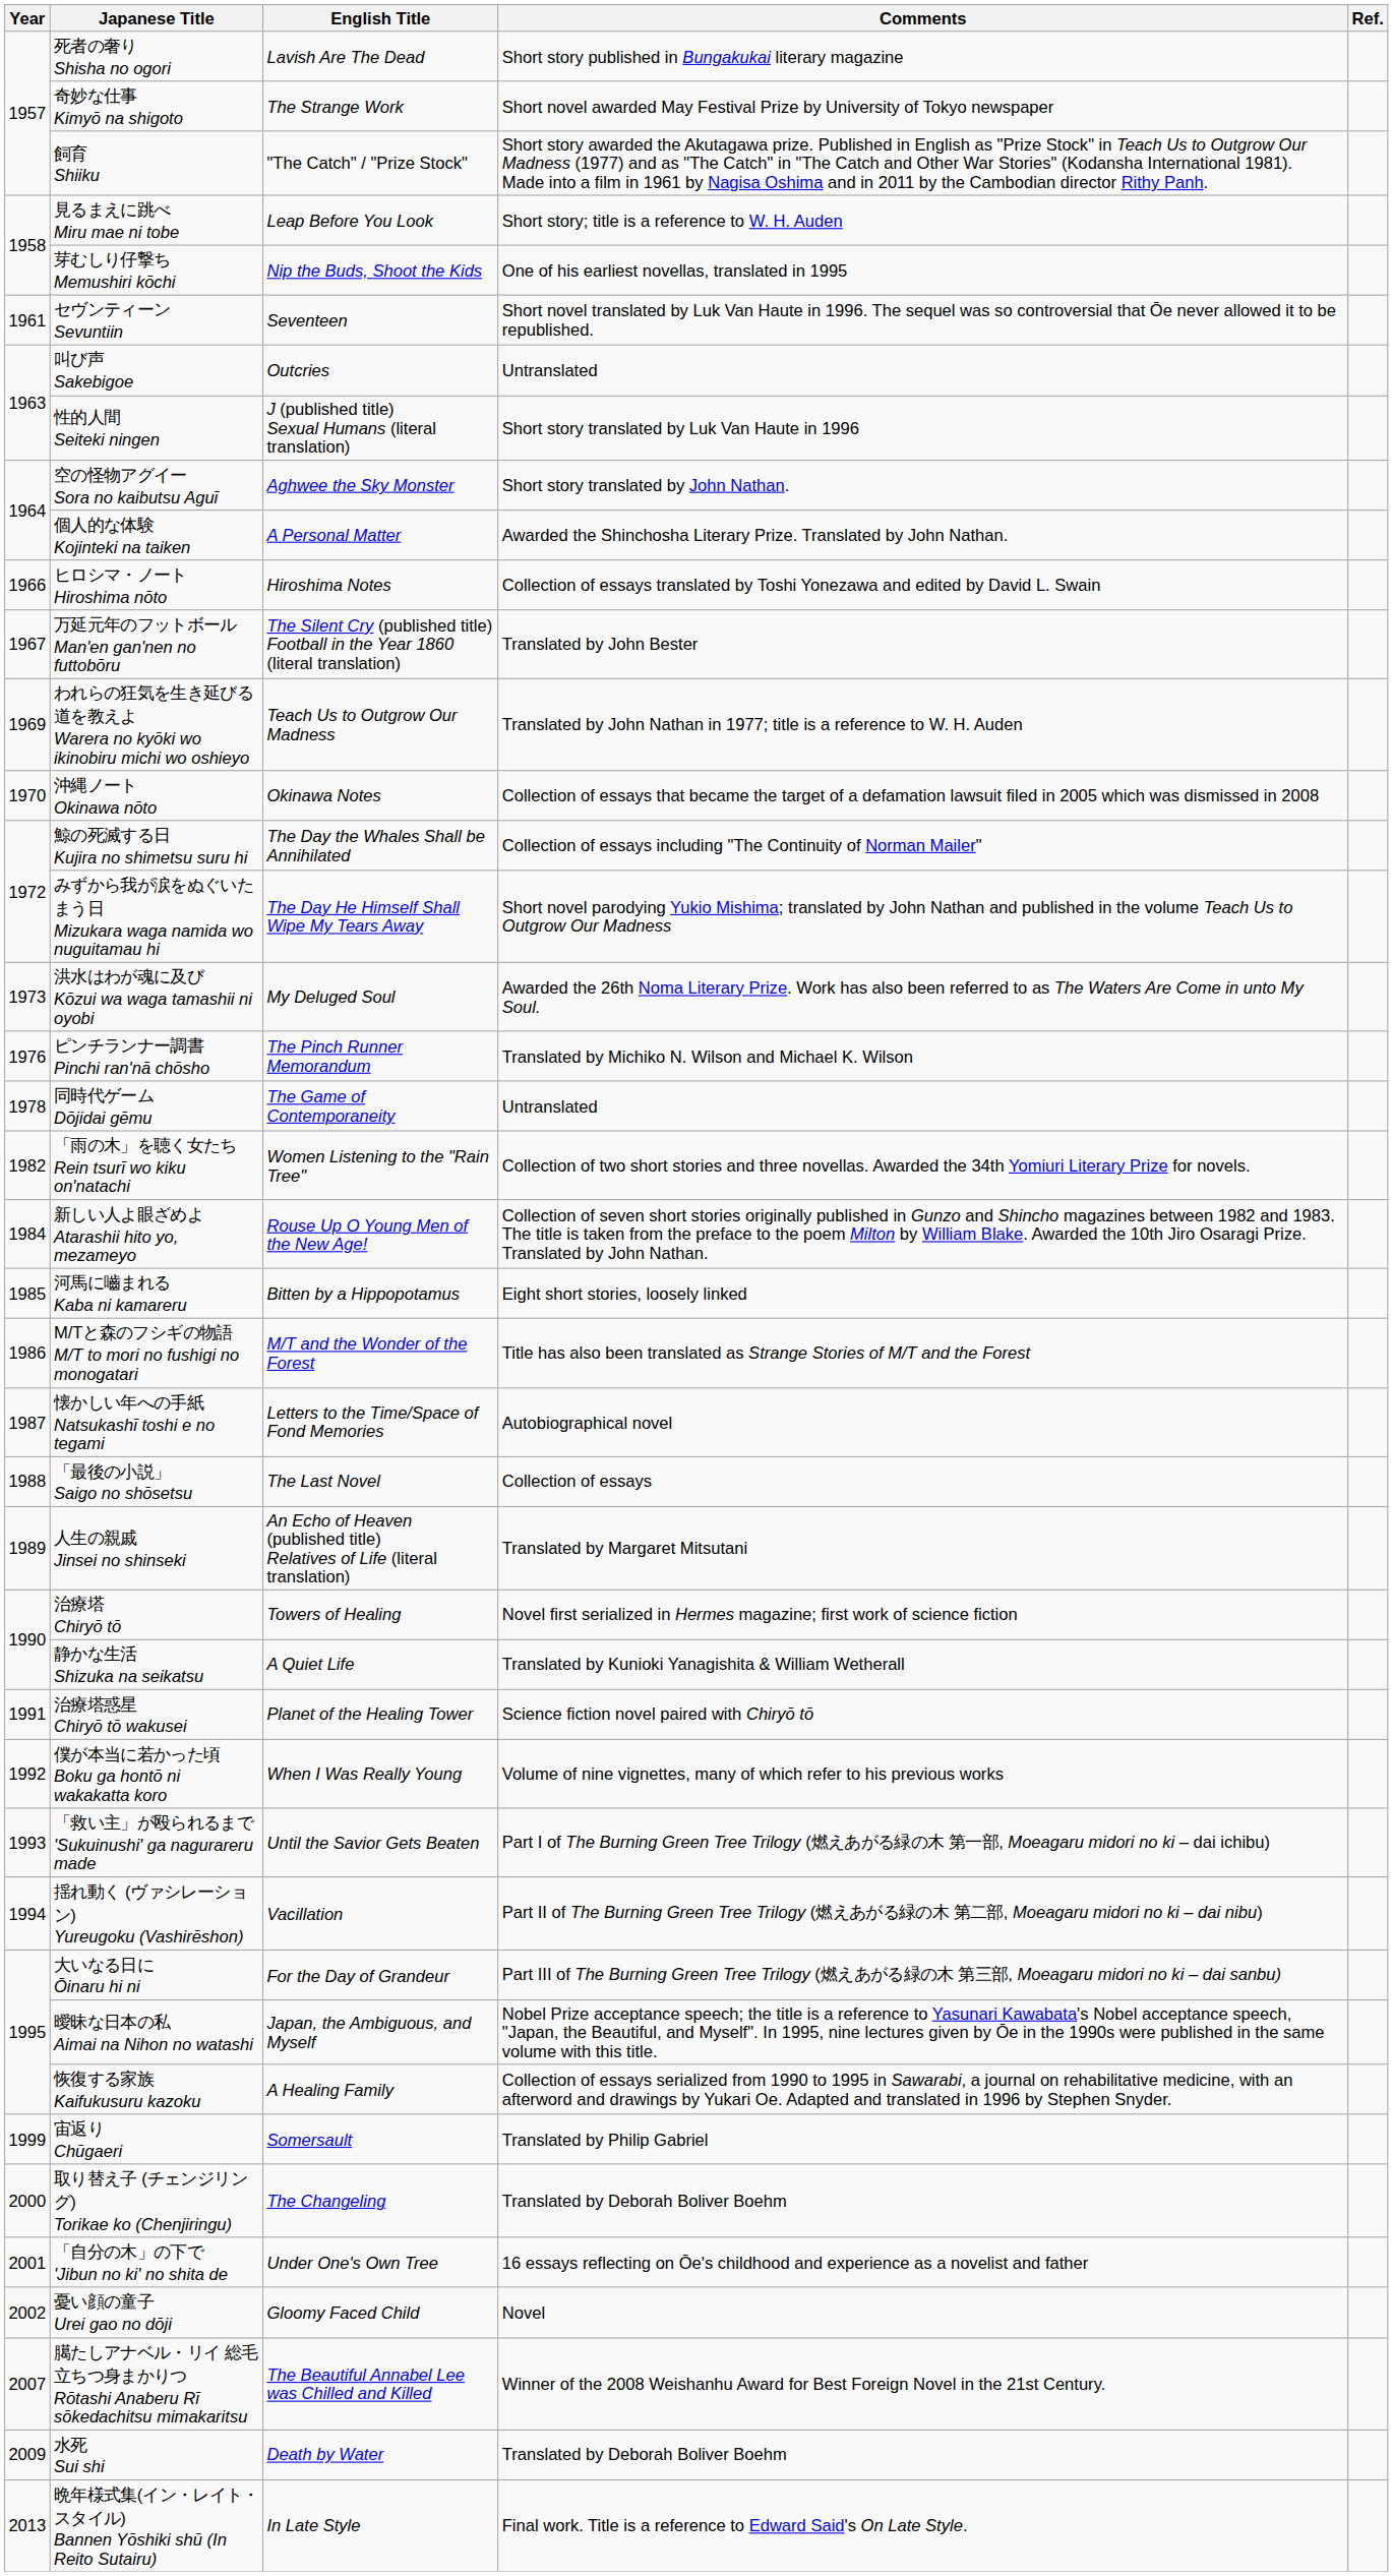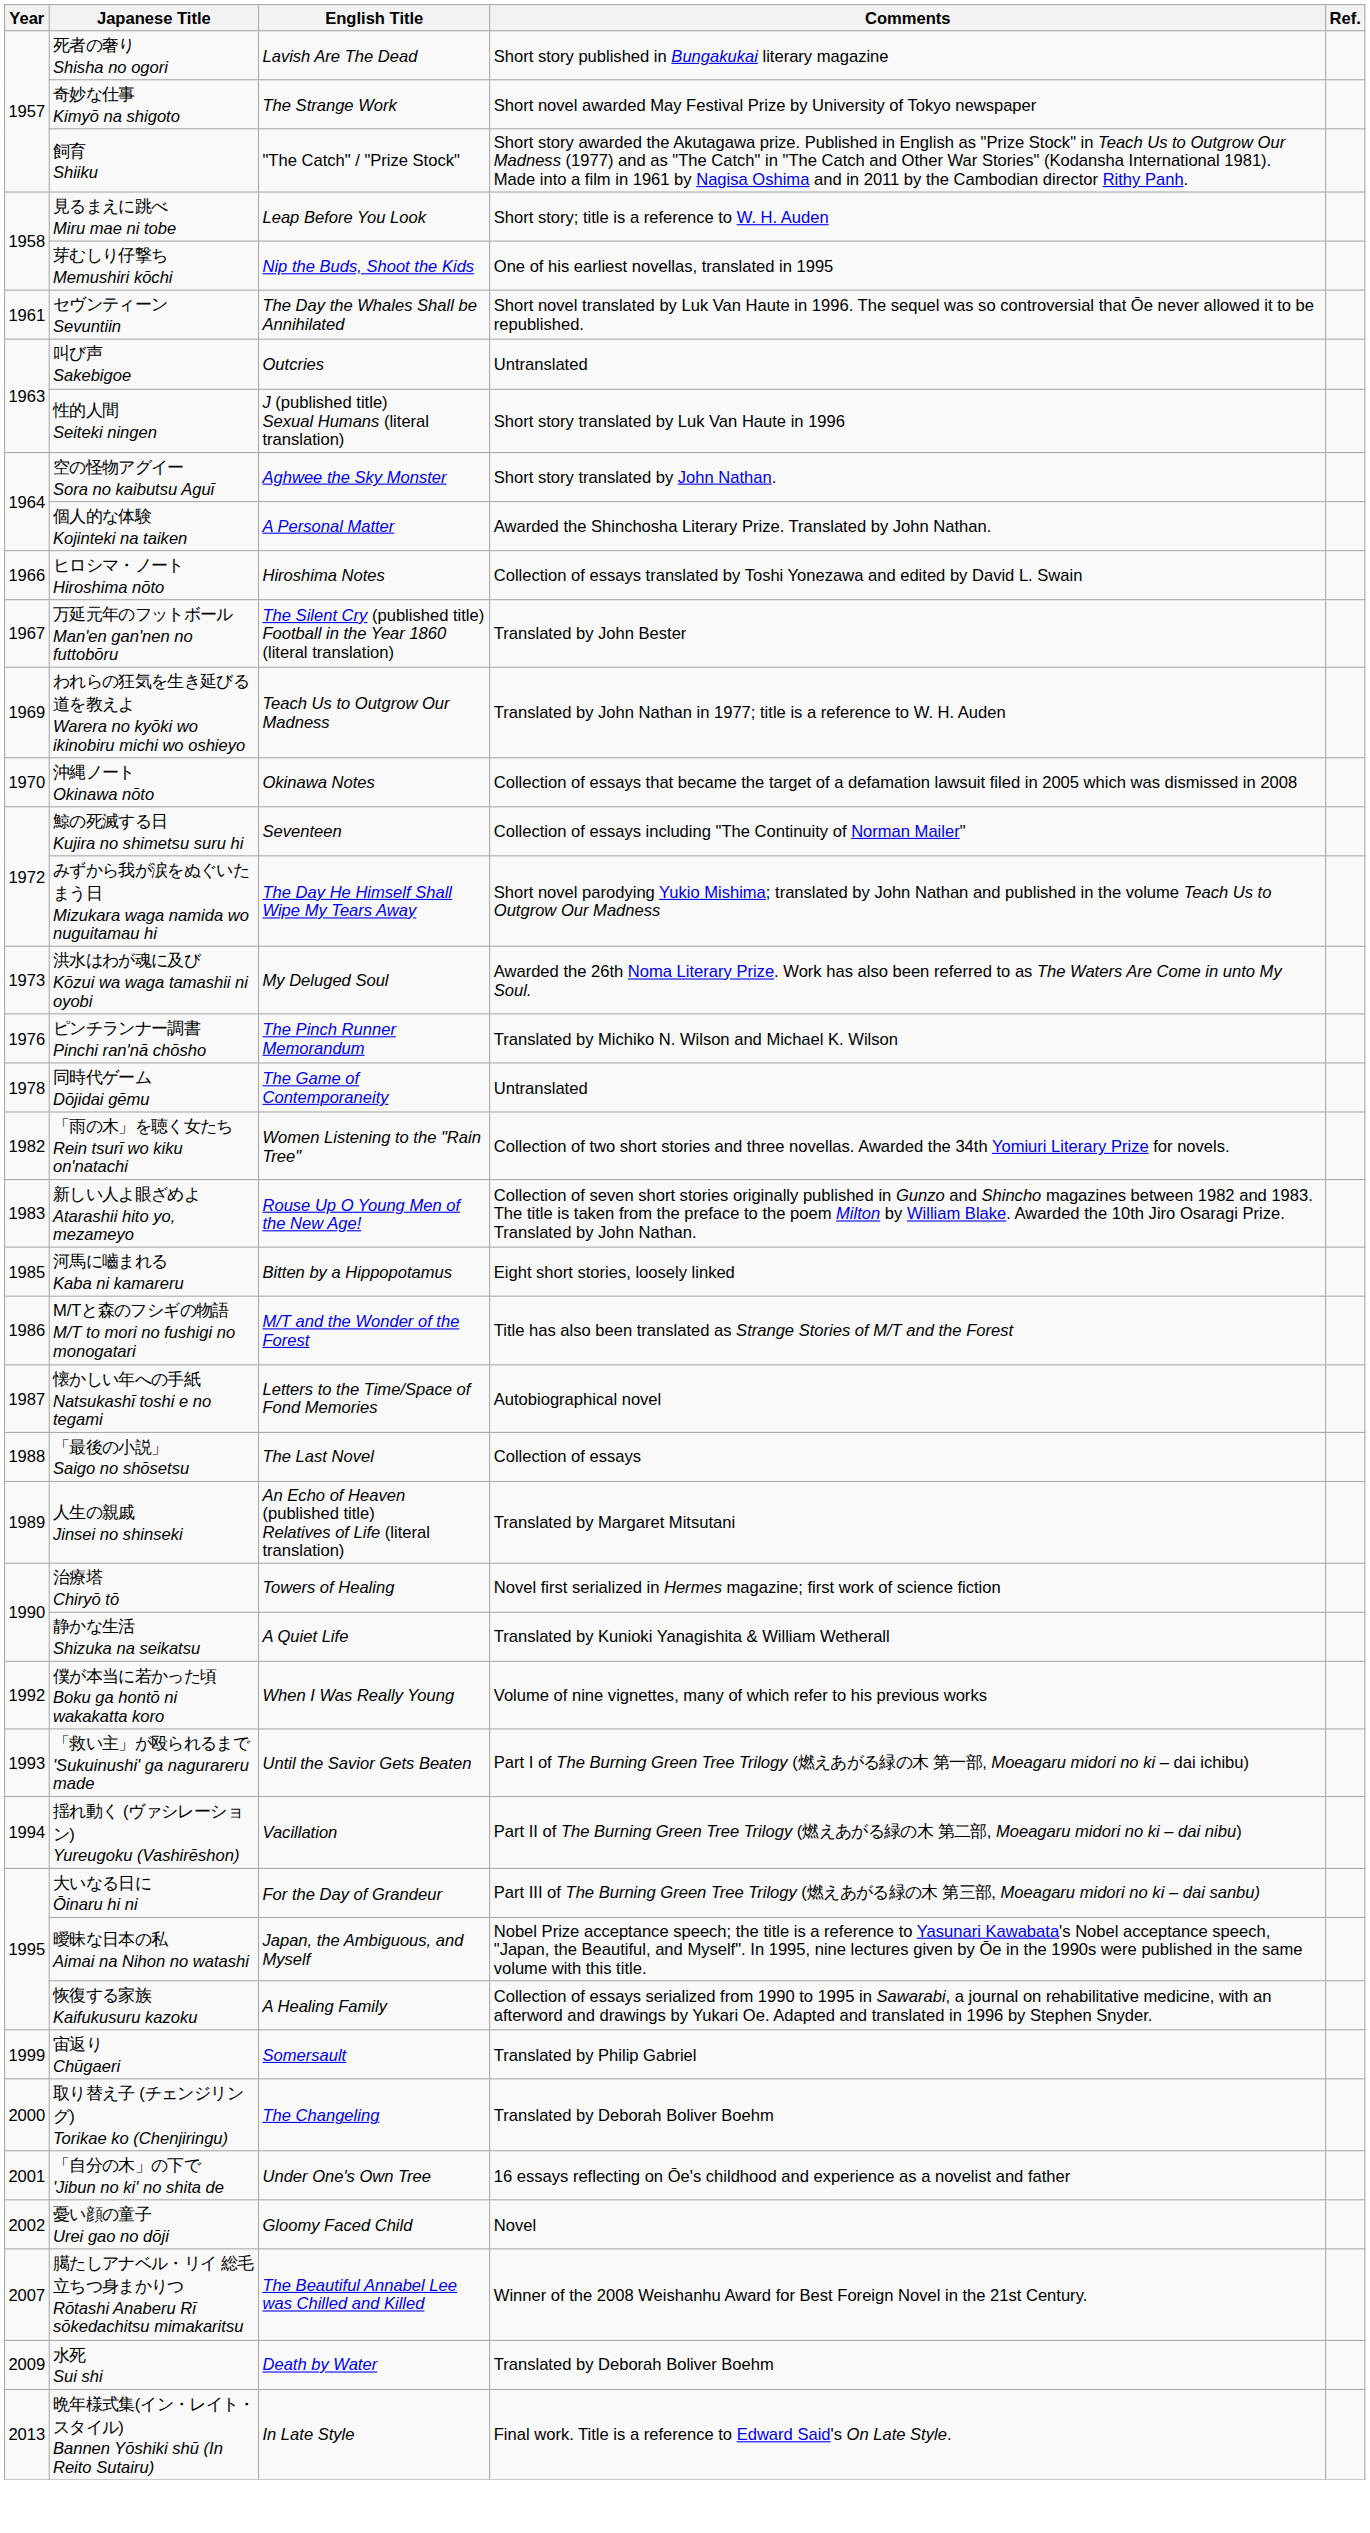 <table class="wikitable" style="font-size: 95%;">
 <tr>
 <th>Year</th>
 <th>Japanese Title</th>
 <th>English Title</th>
 <th>Comments</th>
 <th>Ref.</th>
 </tr>
 <tr>
 <td rowspan="3">1957</td>
 <td>死者の奢り<br><em>Shisha no ogori</em></td>
 <td><em>Lavish Are The Dead</em></td>
 <td>Short story published in <em><a href='#'>Bungakukai</a></em> literary magazine</td>
 <td></td>
 </tr>
 <tr>
 <td>奇妙な仕事<br><em>Kimyō na shigoto</em></td>
 <td><em>The Strange Work</em></td>
 <td>Short novel awarded May Festival Prize by University of Tokyo newspaper</td>
 <td></td>
 </tr>
 <tr>
 <td>飼育<br><em>Shiiku</em></td>
 <td>"The Catch" / "Prize Stock"</td>
 <td>Short story awarded the Akutagawa prize. Published in English as "Prize Stock" in <em>Teach Us to Outgrow Our Madness</em> (1977) and as "The Catch" in "The Catch and Other War Stories" (Kodansha International 1981).<br>Made into a film in 1961 by <a href='#'>Nagisa Oshima</a> and in 2011 by the Cambodian director <a href='#'>Rithy Panh</a>.</td>
 <td></td>
 </tr>
 <tr>
 <td rowspan="2">1958</td>
 <td>見るまえに跳べ<br><em>Miru mae ni tobe</em></td>
 <td><em>Leap Before You Look</em></td>
 <td>Short story; title is a reference to <a href='#'>W. H. Auden</a></td>
 <td></td>
 </tr>
 <tr>
 <td>芽むしり仔撃ち<br><em>Memushiri kōchi</em></td>
 <td><em><a href='#'>Nip the Buds, Shoot the Kids</a></em></td>
 <td>One of his earliest novellas, translated in 1995</td>
 <td></td>
 </tr>
 <tr>
 <td>1961</td>
 <td>セヴンティーン<br><em>Sevuntiin</em></td>
-<td><em>Seventeen</em></td>
+<td><em>The Day the Whales Shall be Annihilated</em></td>
 <td>Short novel translated by Luk Van Haute in 1996. The sequel was so controversial that Ōe never allowed it to be republished.</td>
 <td></td>
 </tr>
 <tr>
 <td rowspan="2">1963</td>
 <td>叫び声<br><em>Sakebigoe</em></td>
 <td><em>Outcries</em></td>
 <td>Untranslated</td>
 <td></td>
 </tr>
 <tr>
 <td>性的人間 <br><em>Seiteki ningen</em></td>
 <td><em>J</em> (published title)<br><em>Sexual Humans</em> (literal translation)</td>
 <td>Short story translated by Luk Van Haute in 1996</td>
 <td></td>
 </tr>
 <tr>
 <td rowspan="2">1964</td>
 <td>空の怪物アグイー<br><em>Sora no kaibutsu Aguī</em></td>
 <td><em><a href='#'>Aghwee the Sky Monster</a></em></td>
 <td>Short story translated by <a href='#'>John Nathan</a>.</td>
 <td></td>
 </tr>
 <tr>
 <td>個人的な体験<br><em>Kojinteki na taiken</em></td>
 <td><em><a href='#'>A Personal Matter</a></em></td>
 <td>Awarded the Shinchosha Literary Prize. Translated by John Nathan.</td>
 <td></td>
 </tr>
 <tr>
 <td>1966</td>
 <td>ヒロシマ・ノート<br><em>Hiroshima nōto</em></td>
 <td><em>Hiroshima Notes</em></td>
 <td>Collection of essays translated by Toshi Yonezawa and edited by David L. Swain</td>
 <td></td>
 </tr>
 <tr>
 <td>1967</td>
 <td>万延元年のフットボール<br><em>Man'en gan'nen no futtobōru</em></td>
 <td><em><a href='#'>The Silent Cry</a></em> (published title)<br><em>Football in the Year 1860</em> (literal translation)</td>
 <td>Translated by John Bester</td>
 <td></td>
 </tr>
 <tr>
 <td>1969</td>
 <td>われらの狂気を生き延びる道を教えよ<br><em>Warera no kyōki wo ikinobiru michi wo oshieyo</em></td>
 <td><em>Teach Us to Outgrow Our Madness</em></td>
 <td>Translated by John Nathan in 1977; title is a reference to W. H. Auden</td>
 <td></td>
 </tr>
 <tr>
 <td>1970</td>
 <td>沖縄ノート<br><em>Okinawa nōto</em></td>
 <td><em>Okinawa Notes</em></td>
 <td>Collection of essays that became the target of a defamation lawsuit filed in 2005 which was dismissed in 2008</td>
 <td></td>
 </tr>
 <tr>
 <td rowspan="2">1972</td>
 <td>鯨の死滅する日<br><em>Kujira no shimetsu suru hi</em></td>
-<td><em>The Day the Whales Shall be Annihilated</em></td>
+<td><em>Seventeen</em></td>
 <td>Collection of essays including "The Continuity of <a href='#'>Norman Mailer</a>"</td>
 <td></td>
 </tr>
 <tr>
 <td>みずから我が涙をぬぐいたまう日<br><em>Mizukara waga namida wo nuguitamau hi</em></td>
 <td><em><a href='#'>The Day He Himself Shall Wipe My Tears Away</a></em></td>
 <td>Short novel parodying <a href='#'>Yukio Mishima</a>; translated by John Nathan and published in the volume <em>Teach Us to Outgrow Our Madness</em></td>
 <td></td>
 </tr>
 <tr>
 <td>1973</td>
 <td>洪水はわが魂に及び<br><em>Kōzui wa waga tamashii ni oyobi</em></td>
 <td><em>My Deluged Soul</em></td>
 <td>Awarded the 26th <a href='#'>Noma Literary Prize</a>. Work has also been referred to as <em>The Waters Are Come in unto My Soul.</em></td>
 <td></td>
 </tr>
 <tr>
 <td>1976</td>
 <td>ピンチランナー調書<br><em>Pinchi ran'nā chōsho</em></td>
 <td><em><a href='#'>The Pinch Runner Memorandum</a></em></td>
 <td>Translated by Michiko N. Wilson and Michael K. Wilson</td>
 <td></td>
 </tr>
 <tr>
 <td>1978</td>
 <td>同時代ゲーム <br><em>Dōjidai gēmu</em></td>
 <td><em><a href='#'>The Game of Contemporaneity</a></em></td>
 <td>Untranslated</td>
 <td></td>
 </tr>
 <tr>
 <td>1982</td>
 <td>「雨の木」を聴く女たち <br> <em>Rein tsurī wo kiku on'natachi</em></td>
 <td><em>Women Listening to the "Rain Tree"</em></td>
 <td>Collection of two short stories and three novellas. Awarded the 34th <a href='#'>Yomiuri Literary Prize</a> for novels.</td>
 <td></td>
 </tr>
 <tr>
-<td>1984</td>
+<td>1983</td>
 <td>新しい人よ眼ざめよ<br><em>Atarashii hito yo, mezameyo</em></td>
 <td><em><a href='#'>Rouse Up O Young Men of the New Age!</a></em></td>
 <td>Collection of seven short stories originally published in <em>Gunzo</em> and <em>Shincho</em> magazines between 1982 and 1983. The title is taken from the preface to the poem <a href='#'><em>Milton</em></a> by <a href='#'>William Blake</a>. Awarded the 10th Jiro Osaragi Prize. Translated by John Nathan.</td>
 <td></td>
 </tr>
 <tr>
 <td>1985</td>
 <td>河馬に嚙まれる<br><em>Kaba ni kamareru</em></td>
 <td><em>Bitten by a Hippopotamus</em></td>
 <td>Eight short stories, loosely linked</td>
 <td></td>
 </tr>
 <tr>
 <td>1986</td>
 <td>M/Tと森のフシギの物語<br><em>M/T to mori no fushigi no monogatari</em></td>
 <td><em><a href='#'>M/T and the Wonder of the Forest</a></em></td>
 <td>Title has also been translated as <em>Strange Stories of M/T and the Forest</em></td>
 <td></td>
 </tr>
 <tr>
 <td>1987</td>
 <td>懐かしい年への手紙<br><em>Natsukashī toshi e no tegami</em></td>
 <td><em>Letters to the Time/Space of Fond Memories</em></td>
 <td>Autobiographical novel</td>
 <td></td>
 </tr>
 <tr>
 <td>1988</td>
 <td>「最後の小説」<br><em>Saigo no shōsetsu</em></td>
 <td><em>The Last Novel</em></td>
 <td>Collection of essays</td>
 <td></td>
 </tr>
 <tr>
 <td>1989</td>
 <td>人生の親戚<br><em>Jinsei no shinseki</em></td>
 <td><em>An Echo of Heaven</em> (published title)<br><em>Relatives of Life</em> (literal translation)</td>
 <td>Translated by Margaret Mitsutani</td>
 <td></td>
 </tr>
 <tr>
 <td rowspan="2">1990</td>
 <td>治療塔<br><em>Chiryō tō</em></td>
 <td><em>Towers of Healing</em></td>
 <td>Novel first serialized in <em>Hermes</em> magazine; first work of science fiction</td>
 <td></td>
 </tr>
 <tr>
 <td>静かな生活<br><em>Shizuka na seikatsu</em></td>
 <td><em>A Quiet Life</em></td>
 <td>Translated by Kunioki Yanagishita & William Wetherall</td>
-<td></td>
-</tr>
-<tr>
-<td>1991</td>
-<td>治療塔惑星<br><em>Chiryō tō wakusei</em></td>
-<td><em>Planet of the Healing Tower</em></td>
-<td>Science fiction novel paired with <em>Chiryō tō</em></td>
 <td></td>
 </tr>
 <tr>
 <td>1992</td>
 <td>僕が本当に若かった頃<br><em>Boku ga hontō ni wakakatta koro</em></td>
 <td><em>When I Was Really Young</em></td>
 <td>Volume of nine vignettes, many of which refer to his previous works</td>
 <td></td>
 </tr>
 <tr>
 <td>1993</td>
 <td>「救い主」が殴られるまで<br><em> 'Sukuinushi' ga nagurareru made</em></td>
 <td><em>Until the Savior Gets Beaten</em></td>
 <td>Part I of <em>The Burning Green Tree Trilogy</em> (燃えあがる緑の木 第一部, <em>Moeagaru midori no ki</em> – dai ichibu)</td>
 <td></td>
 </tr>
 <tr>
 <td>1994</td>
 <td>揺れ動く (ヴァシレーション)<br><em>Yureugoku (Vashirēshon)</em></td>
 <td><em>Vacillation</em></td>
 <td>Part II of <em>The Burning Green Tree Trilogy</em> (燃えあがる緑の木 第二部, <em>Moeagaru midori no ki – dai nibu</em>)</td>
 <td></td>
 </tr>
 <tr>
 <td rowspan="3">1995</td>
 <td>大いなる日に<br><em>Ōinaru hi ni</em></td>
 <td><em>For the Day of Grandeur</em></td>
 <td>Part III of <em>The Burning Green Tree Trilogy</em> (燃えあがる緑の木 第三部, <em>Moeagaru midori no ki – dai sanbu)</em></td>
 <td></td>
 </tr>
 <tr>
 <td>曖昧な日本の私<br><em>Aimai na Nihon no watashi</em></td>
 <td><em>Japan, the Ambiguous, and Myself</em></td>
 <td>Nobel Prize acceptance speech; the title is a reference to <a href='#'>Yasunari Kawabata</a>'s Nobel acceptance speech, "Japan, the Beautiful, and Myself". In 1995, nine lectures given by Ōe in the 1990s were published in the same volume with this title.</td>
 <td></td>
 </tr>
 <tr>
 <td>恢復する家族<br><em>Kaifukusuru kazoku</em></td>
 <td><em>A Healing Family</em></td>
 <td>Collection of essays serialized from 1990 to 1995 in <em>Sawarabi</em>, a journal on rehabilitative medicine, with an afterword and drawings by Yukari Oe. Adapted and translated in 1996 by Stephen Snyder.</td>
 <td></td>
 </tr>
 <tr>
 <td>1999</td>
 <td>宙返り<br><em>Chūgaeri</em></td>
 <td><em><a href='#'>Somersault</a></em></td>
 <td>Translated by Philip Gabriel</td>
 <td></td>
 </tr>
 <tr>
 <td>2000</td>
 <td>取り替え子 (チェンジリング)<br><em>Torikae ko (Chenjiringu)</em></td>
 <td><em><a href='#'>The Changeling</a></em></td>
 <td>Translated by Deborah Boliver Boehm</td>
 <td></td>
 </tr>
 <tr>
 <td>2001</td>
 <td>「自分の木」の下で<br><em> 'Jibun no ki' no shita de</em></td>
 <td><em>Under One's Own Tree</em></td>
 <td>16 essays reflecting on Ōe's childhood and experience as a novelist and father</td>
 <td></td>
 </tr>
 <tr>
 <td>2002</td>
 <td>憂い顔の童子<br><em>Urei gao no dōji</em></td>
 <td><em>Gloomy Faced Child</em></td>
 <td>Novel</td>
 <td></td>
 </tr>
 <tr>
 <td>2007</td>
 <td>臈たしアナベル・リイ 総毛立ちつ身まかりつ<br><em>Rōtashi Anaberu Rī sōkedachitsu mimakaritsu</em></td>
 <td><em><a href='#'>The Beautiful Annabel Lee was Chilled and Killed</a></em></td>
 <td>Winner of the 2008 Weishanhu Award for Best Foreign Novel in the 21st Century.</td>
 <td></td>
 </tr>
 <tr>
 <td>2009</td>
 <td>水死<br><em>Sui shi</em></td>
 <td><em><a href='#'>Death by Water</a></em></td>
 <td>Translated by Deborah Boliver Boehm</td>
 <td></td>
 </tr>
 <tr>
 <td>2013</td>
 <td>晩年様式集(イン・レイト・スタイル)<br><em>Bannen Yōshiki shū (In Reito Sutairu) </em></td>
 <td><em>In Late Style</em></td>
 <td>Final work. Title is a reference to <a href='#'>Edward Said</a>'s <em>On Late Style</em>.</td>
 <td></td>
 </tr>
 </table>
